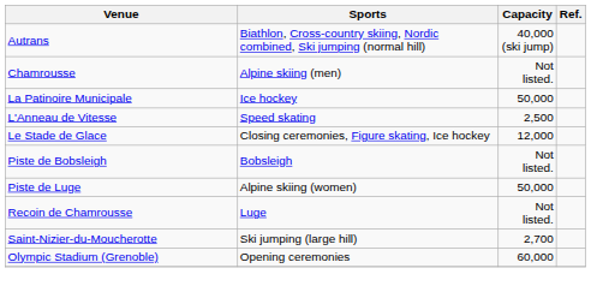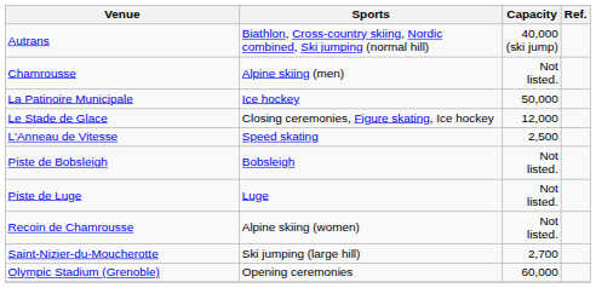 <table class="wikitable sortable" width=780px>
 <tr>
 <th width=40%>Venue</th>
 <th class="unsortable" width=45%>Sports</th>
 <th width=10%>Capacity</th>
 <th class="unsortable">Ref.</th>
 </tr>
 <tr>
 <td><a href='#'>Autrans</a></td>
 <td><a href='#'>Biathlon</a>, <a href='#'>Cross-country skiing</a>, <a href='#'>Nordic combined</a>, <a href='#'>Ski jumping</a> (normal hill)</td>
 <td align="right">40,000 (ski jump)</td>
 <td align=center></td>
 </tr>
 <tr>
 <td><a href='#'>Chamrousse</a></td>
 <td><a href='#'>Alpine skiing</a> (men)</td>
 <td align="right">Not listed.</td>
 <td align=center></td>
 </tr>
 <tr>
 <td><a href='#'>La Patinoire Municipale</a></td>
 <td><a href='#'>Ice hockey</a></td>
 <td align="right">50,000</td>
 <td align=center></td>
 </tr>
 <tr>
+<td><a href='#'>Le Stade de Glace</a></td>
+<td>Closing ceremonies, <a href='#'>Figure skating</a>, Ice hockey</td>
+<td align="right">12,000</td>
+<td align=center></td>
+</tr>
+<tr>
 <td><a href='#'>L'Anneau de Vitesse</a></td>
 <td><a href='#'>Speed skating</a></td>
 <td align="right">2,500</td>
-<td align=center></td>
-</tr>
-<tr>
-<td><a href='#'>Le Stade de Glace</a></td>
-<td>Closing ceremonies, <a href='#'>Figure skating</a>, Ice hockey</td>
-<td align="right">12,000</td>
 <td align=center></td>
 </tr>
 <tr>
 <td><a href='#'>Piste de Bobsleigh</a></td>
 <td><a href='#'>Bobsleigh</a></td>
 <td align="right">Not listed.</td>
 <td align=center></td>
 </tr>
 <tr>
 <td><a href='#'>Piste de Luge</a></td>
-<td>Alpine skiing (women)</td>
-<td align="right">50,000</td>
+<td><a href='#'>Luge</a></td>
+<td align="right">Not listed.</td>
 <td align=center></td>
 </tr>
 <tr>
 <td><a href='#'>Recoin de Chamrousse</a></td>
-<td><a href='#'>Luge</a></td>
+<td>Alpine skiing (women)</td>
 <td align="right">Not listed.</td>
 <td align=center></td>
 </tr>
 <tr>
 <td><a href='#'>Saint-Nizier-du-Moucherotte</a></td>
 <td>Ski jumping (large hill)</td>
 <td align="right">2,700</td>
 <td align=center></td>
 </tr>
 <tr>
 <td><a href='#'>Olympic Stadium (Grenoble)</a></td>
 <td>Opening ceremonies</td>
 <td align="right">60,000</td>
 <td align=center></td>
 </tr>
 <tr>
 </tr>
 </table>
